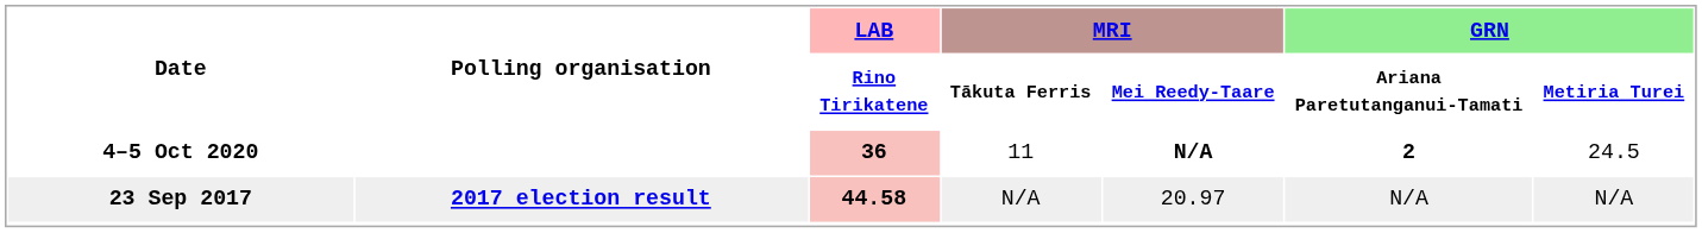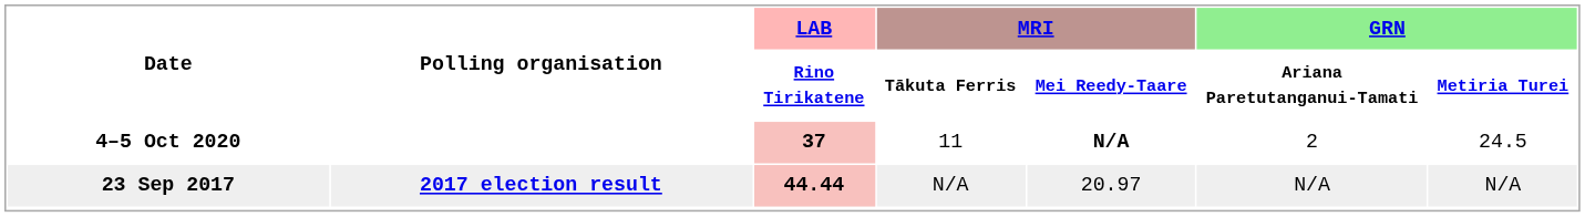 <table cellpadding="5" cellspacing="1" style="font-size:90%; line-height:14px; text-align:center; border: 1px solid #aaa">
 <tr>
 <th rowspan="2" style="width:15em;">Date</th>
 <th rowspan="2" style="width:20em;">Polling organisation</th>
 <th style="background-color:#FFB6B6;width:60px"><a href='#'>LAB</a></th>
 <th colspan="2" style="background-color:#BD9490;width:60px;"><a href='#'>MRI</a></th>
 <th colspan="2" style="background-color:#90EE90;width:60px"><a href='#'>GRN</a></th>
 </tr>
 <tr>
 <th><small><a href='#'>Rino Tirikatene</a></small></th>
 <th><small>Tākuta Ferris</small></th>
 <th><small><a href='#'>Mei Reedy-Taare</a></small></th>
 <th><small>Ariana<br>Paretutanganui-Tamati</small></th>
 <th><small><a href='#'>Metiria Turei</a></small></th>
 </tr>
 <tr>
 <td><strong>4–5 Oct 2020</strong></td>
 <td></td>
-<td style="background:#F8C1BE"><strong>36</strong></td>
+<td style="background:#F8C1BE"><strong>37</strong></td>
 <td>11</td>
 <td><strong>N/A</strong></td>
-<td><strong>2</strong></td>
+<td>2</td>
 <td>24.5</td>
 </tr>
 <tr style="background:#EFEFEF;">
 <td><strong>23 Sep 2017</strong></td>
 <td><strong><a href='#'>2017 election result</a></strong></td>
-<td style="background:#F8C1BE"><strong>44.58</strong></td>
+<td style="background:#F8C1BE"><strong>44.44</strong></td>
 <td>N/A</td>
 <td>20.97</td>
 <td>N/A</td>
 <td>N/A</td>
 </tr>
 <tr>
 </tr>
 </table>
